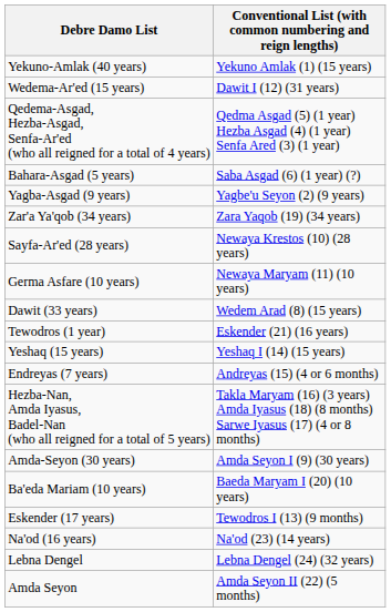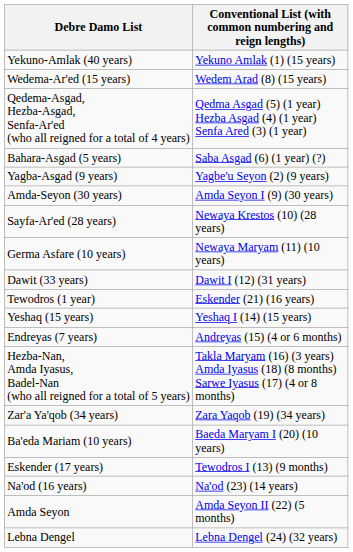 <table class="wikitable">
 <tr>
 <th>Debre Damo List</th>
 <th width=200>Conventional List (with common numbering and reign lengths)</th>
 </tr>
 <tr>
 <td>Yekuno-Amlak (40 years)</td>
 <td><a href='#'>Yekuno Amlak</a> (1) (15 years)</td>
 </tr>
 <tr>
 <td>Wedema-Ar'ed (15 years)</td>
-<td><a href='#'>Dawit I</a> (12) (31 years)</td>
+<td><a href='#'>Wedem Arad</a> (8) (15 years)</td>
 </tr>
 <tr>
 <td>Qedema-Asgad,<br>Hezba-Asgad,<br>Senfa-Ar'ed<br>(who all reigned for a total of 4 years)</td>
 <td><a href='#'>Qedma Asgad</a> (5) (1 year)<br><a href='#'>Hezba Asgad</a> (4) (1 year)<br><a href='#'>Senfa Ared</a> (3) (1 year)</td>
 </tr>
 <tr>
 <td>Bahara-Asgad (5 years)</td>
 <td><a href='#'>Saba Asgad</a> (6) (1 year) (?)</td>
 </tr>
 <tr>
 <td>Yagba-Asgad (9 years)</td>
 <td><a href='#'>Yagbe'u Seyon</a> (2) (9 years)</td>
 </tr>
 <tr>
-<td>Zar'a Ya'qob (34 years)</td>
-<td><a href='#'>Zara Yaqob</a> (19) (34 years)</td>
+<td>Amda-Seyon (30 years)</td>
+<td><a href='#'>Amda Seyon I</a> (9) (30 years)</td>
 </tr>
 <tr>
 <td>Sayfa-Ar'ed (28 years)</td>
 <td><a href='#'>Newaya Krestos</a> (10) (28 years)</td>
 </tr>
 <tr>
 <td>Germa Asfare (10 years)</td>
 <td><a href='#'>Newaya Maryam</a> (11) (10 years)</td>
 </tr>
 <tr>
 <td>Dawit (33 years)</td>
-<td><a href='#'>Wedem Arad</a> (8) (15 years)</td>
+<td><a href='#'>Dawit I</a> (12) (31 years)</td>
 </tr>
 <tr>
 <td>Tewodros (1 year)</td>
 <td><a href='#'>Eskender</a> (21) (16 years)</td>
 </tr>
 <tr>
 <td>Yeshaq (15 years)</td>
 <td><a href='#'>Yeshaq I</a> (14) (15 years)</td>
 </tr>
 <tr>
 <td>Endreyas (7 years)</td>
 <td><a href='#'>Andreyas</a> (15) (4 or 6 months)</td>
 </tr>
 <tr>
 <td>Hezba-Nan,<br>Amda Iyasus,<br>Badel-Nan<br>(who all reigned for a total of 5 years)</td>
 <td><a href='#'>Takla Maryam</a> (16) (3 years)<br><a href='#'>Amda Iyasus</a> (18) (8 months)<br><a href='#'>Sarwe Iyasus</a> (17) (4 or 8 months)<br></td>
 </tr>
 <tr>
-<td>Amda-Seyon (30 years)</td>
-<td><a href='#'>Amda Seyon I</a> (9) (30 years)</td>
+<td>Zar'a Ya'qob (34 years)</td>
+<td><a href='#'>Zara Yaqob</a> (19) (34 years)</td>
 </tr>
 <tr>
 <td>Ba'eda Mariam (10 years)</td>
 <td><a href='#'>Baeda Maryam I</a> (20) (10 years)</td>
 </tr>
 <tr>
 <td>Eskender (17 years)</td>
 <td><a href='#'>Tewodros I</a> (13) (9 months)</td>
 </tr>
 <tr>
 <td>Na'od (16 years)</td>
 <td><a href='#'>Na'od</a> (23) (14 years)</td>
 </tr>
 <tr>
+<td>Amda Seyon</td>
+<td><a href='#'>Amda Seyon II</a> (22) (5 months)</td>
+</tr>
+<tr>
 <td>Lebna Dengel</td>
 <td><a href='#'>Lebna Dengel</a> (24) (32 years)</td>
 </tr>
-<tr>
-<td>Amda Seyon</td>
-<td><a href='#'>Amda Seyon II</a> (22) (5 months)</td>
-</tr>
 </table>
